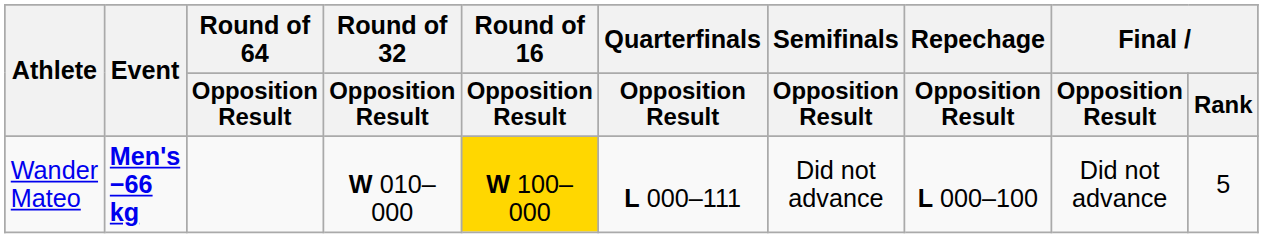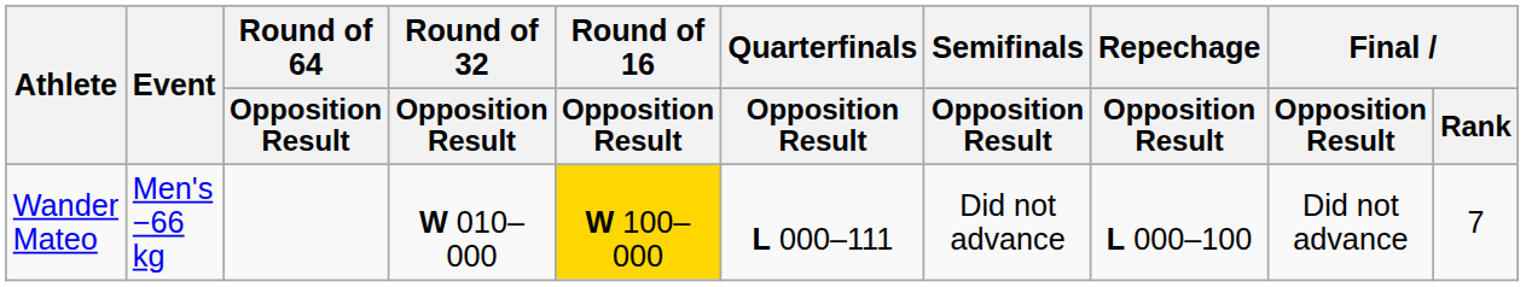 <table class="wikitable" style="font-size:90%">
 <tr>
 <th rowspan="2">Athlete</th>
 <th rowspan="2">Event</th>
 <th>Round of 64</th>
 <th>Round of 32</th>
 <th>Round of 16</th>
 <th>Quarterfinals</th>
 <th>Semifinals</th>
 <th>Repechage</th>
 <th colspan=2>Final / </th>
 </tr>
 <tr style="font-size:95%">
 <th>Opposition<br>Result</th>
 <th>Opposition<br>Result</th>
 <th>Opposition<br>Result</th>
 <th>Opposition<br>Result</th>
 <th>Opposition<br>Result</th>
 <th>Opposition<br>Result</th>
 <th>Opposition<br>Result</th>
 <th>Rank</th>
 </tr>
 <tr align=center>
 <td align=left><a href='#'>Wander Mateo</a></td>
-<td align=left><strong><a href='#'>Men's −66 kg</a></strong></td>
+<td align=left><a href='#'>Men's −66 kg</a></td>
 <td></td>
 <td><br><strong>W</strong> 010–000</td>
 <td style="background: gold;"><br><strong>W</strong> 100–000</td>
 <td><br><strong>L</strong> 000–111</td>
 <td>Did not advance</td>
 <td><br><strong>L</strong> 000–100</td>
 <td>Did not advance</td>
-<td>5</td>
+<td>7</td>
 </tr>
 </table>
